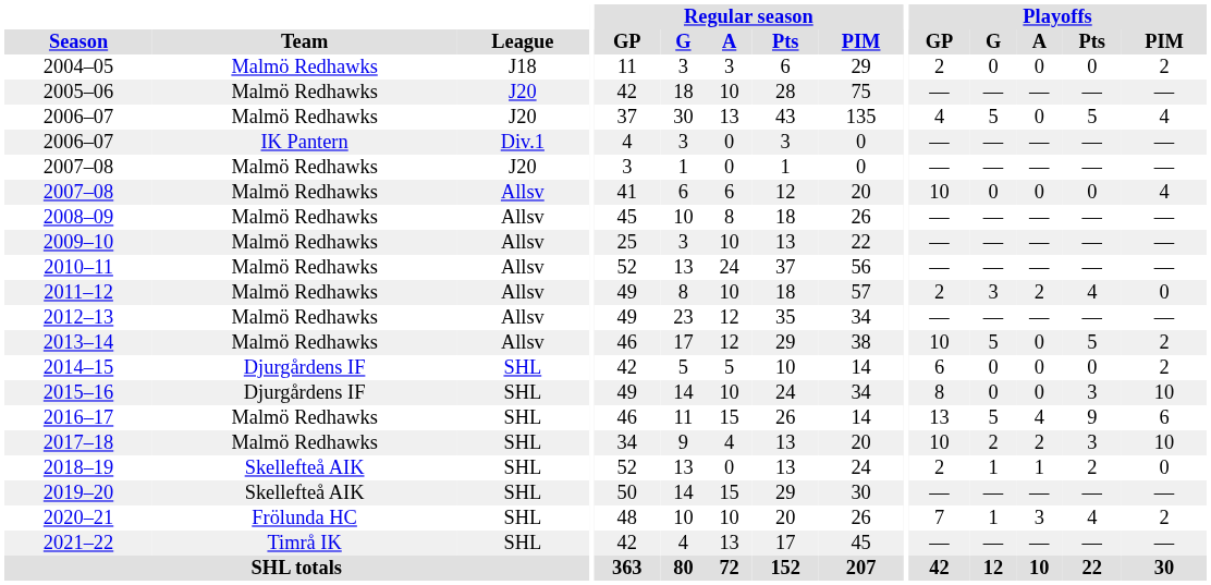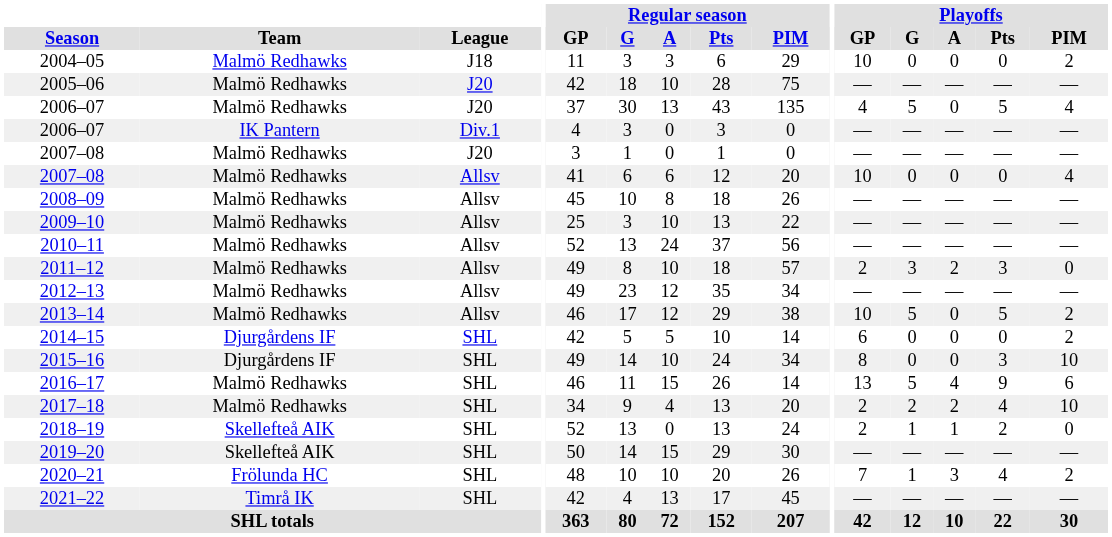 <table border="0" cellpadding="1" cellspacing="0" style="text-align:center; width:60em">
 <tr bgcolor="#e0e0e0">
 <th colspan="3" bgcolor="#ffffff"></th>
 <th rowspan="99" bgcolor="#ffffff"></th>
 <th colspan="5"><a href='#'>Regular season</a></th>
 <th rowspan="99" bgcolor="#ffffff"></th>
 <th colspan="5"><a href='#'>Playoffs</a></th>
 </tr>
 <tr bgcolor="#e0e0e0">
 <th><a href='#'>Season</a></th>
 <th>Team</th>
 <th>League</th>
 <th>GP</th>
 <th><a href='#'>G</a></th>
 <th><a href='#'>A</a></th>
 <th><a href='#'>Pts</a></th>
 <th><a href='#'>PIM</a></th>
 <th>GP</th>
 <th>G</th>
 <th>A</th>
 <th>Pts</th>
 <th>PIM</th>
 </tr>
 <tr>
 <td>2004–05</td>
 <td><a href='#'>Malmö Redhawks</a></td>
 <td>J18</td>
 <td>11</td>
 <td>3</td>
 <td>3</td>
 <td>6</td>
 <td>29</td>
-<td>2</td>
+<td>10</td>
 <td>0</td>
 <td>0</td>
 <td>0</td>
 <td>2</td>
 </tr>
 <tr bgcolor="#f0f0f0">
 <td>2005–06</td>
 <td>Malmö Redhawks</td>
 <td><a href='#'>J20</a></td>
 <td>42</td>
 <td>18</td>
 <td>10</td>
 <td>28</td>
 <td>75</td>
 <td>—</td>
 <td>—</td>
 <td>—</td>
 <td>—</td>
 <td>—</td>
 </tr>
 <tr>
 <td>2006–07</td>
 <td>Malmö Redhawks</td>
 <td>J20</td>
 <td>37</td>
 <td>30</td>
 <td>13</td>
 <td>43</td>
 <td>135</td>
 <td>4</td>
 <td>5</td>
 <td>0</td>
 <td>5</td>
 <td>4</td>
 </tr>
 <tr bgcolor="#f0f0f0">
 <td>2006–07</td>
 <td><a href='#'>IK Pantern</a></td>
 <td><a href='#'>Div.1</a></td>
 <td>4</td>
 <td>3</td>
 <td>0</td>
 <td>3</td>
 <td>0</td>
 <td>—</td>
 <td>—</td>
 <td>—</td>
 <td>—</td>
 <td>—</td>
 </tr>
 <tr>
 <td>2007–08</td>
 <td>Malmö Redhawks</td>
 <td>J20</td>
 <td>3</td>
 <td>1</td>
 <td>0</td>
 <td>1</td>
 <td>0</td>
 <td>—</td>
 <td>—</td>
 <td>—</td>
 <td>—</td>
 <td>—</td>
 </tr>
 <tr bgcolor = "#f0f0f0">
 <td><a href='#'>2007–08</a></td>
 <td>Malmö Redhawks</td>
 <td><a href='#'>Allsv</a></td>
 <td>41</td>
 <td>6</td>
 <td>6</td>
 <td>12</td>
 <td>20</td>
 <td>10</td>
 <td>0</td>
 <td>0</td>
 <td>0</td>
 <td>4</td>
 </tr>
 <tr>
 <td><a href='#'>2008–09</a></td>
 <td>Malmö Redhawks</td>
 <td>Allsv</td>
 <td>45</td>
 <td>10</td>
 <td>8</td>
 <td>18</td>
 <td>26</td>
 <td>—</td>
 <td>—</td>
 <td>—</td>
 <td>—</td>
 <td>—</td>
 </tr>
 <tr bgcolor="#f0f0f0">
 <td><a href='#'>2009–10</a></td>
 <td>Malmö Redhawks</td>
 <td>Allsv</td>
 <td>25</td>
 <td>3</td>
 <td>10</td>
 <td>13</td>
 <td>22</td>
 <td>—</td>
 <td>—</td>
 <td>—</td>
 <td>—</td>
 <td>—</td>
 </tr>
 <tr>
 <td><a href='#'>2010–11</a></td>
 <td>Malmö Redhawks</td>
 <td>Allsv</td>
 <td>52</td>
 <td>13</td>
 <td>24</td>
 <td>37</td>
 <td>56</td>
 <td>—</td>
 <td>—</td>
 <td>—</td>
 <td>—</td>
 <td>—</td>
 </tr>
 <tr bgcolor="#f0f0f0">
 <td><a href='#'>2011–12</a></td>
 <td>Malmö Redhawks</td>
 <td>Allsv</td>
 <td>49</td>
 <td>8</td>
 <td>10</td>
 <td>18</td>
 <td>57</td>
 <td>2</td>
 <td>3</td>
 <td>2</td>
-<td>4</td>
+<td>3</td>
 <td>0</td>
 </tr>
 <tr>
 <td><a href='#'>2012–13</a></td>
 <td>Malmö Redhawks</td>
 <td>Allsv</td>
 <td>49</td>
 <td>23</td>
 <td>12</td>
 <td>35</td>
 <td>34</td>
 <td>—</td>
 <td>—</td>
 <td>—</td>
 <td>—</td>
 <td>—</td>
 </tr>
 <tr bgcolor="#f0f0f0">
 <td><a href='#'>2013–14</a></td>
 <td>Malmö Redhawks</td>
 <td>Allsv</td>
 <td>46</td>
 <td>17</td>
 <td>12</td>
 <td>29</td>
 <td>38</td>
 <td>10</td>
 <td>5</td>
 <td>0</td>
 <td>5</td>
 <td>2</td>
 </tr>
 <tr>
 <td><a href='#'>2014–15</a></td>
 <td><a href='#'>Djurgårdens IF</a></td>
 <td><a href='#'>SHL</a></td>
 <td>42</td>
 <td>5</td>
 <td>5</td>
 <td>10</td>
 <td>14</td>
 <td>6</td>
 <td>0</td>
 <td>0</td>
 <td>0</td>
 <td>2</td>
 </tr>
 <tr bgcolor="#f0f0f0">
 <td><a href='#'>2015–16</a></td>
 <td>Djurgårdens IF</td>
 <td>SHL</td>
 <td>49</td>
 <td>14</td>
 <td>10</td>
 <td>24</td>
 <td>34</td>
 <td>8</td>
 <td>0</td>
 <td>0</td>
 <td>3</td>
 <td>10</td>
 </tr>
 <tr>
 <td><a href='#'>2016–17</a></td>
 <td>Malmö Redhawks</td>
 <td>SHL</td>
 <td>46</td>
 <td>11</td>
 <td>15</td>
 <td>26</td>
 <td>14</td>
 <td>13</td>
 <td>5</td>
 <td>4</td>
 <td>9</td>
 <td>6</td>
 </tr>
 <tr bgcolor="#f0f0f0">
 <td><a href='#'>2017–18</a></td>
 <td>Malmö Redhawks</td>
 <td>SHL</td>
 <td>34</td>
 <td>9</td>
 <td>4</td>
 <td>13</td>
 <td>20</td>
-<td>10</td>
 <td>2</td>
 <td>2</td>
-<td>3</td>
+<td>2</td>
+<td>4</td>
 <td>10</td>
 </tr>
 <tr>
 <td><a href='#'>2018–19</a></td>
 <td><a href='#'>Skellefteå AIK</a></td>
 <td>SHL</td>
 <td>52</td>
 <td>13</td>
 <td>0</td>
 <td>13</td>
 <td>24</td>
 <td>2</td>
 <td>1</td>
 <td>1</td>
 <td>2</td>
 <td>0</td>
 </tr>
 <tr bgcolor="#f0f0f0">
 <td><a href='#'>2019–20</a></td>
 <td>Skellefteå AIK</td>
 <td>SHL</td>
 <td>50</td>
 <td>14</td>
 <td>15</td>
 <td>29</td>
 <td>30</td>
 <td>—</td>
 <td>—</td>
 <td>—</td>
 <td>—</td>
 <td>—</td>
 </tr>
 <tr>
 <td><a href='#'>2020–21</a></td>
 <td><a href='#'>Frölunda HC</a></td>
 <td>SHL</td>
 <td>48</td>
 <td>10</td>
 <td>10</td>
 <td>20</td>
 <td>26</td>
 <td>7</td>
 <td>1</td>
 <td>3</td>
 <td>4</td>
 <td>2</td>
 </tr>
 <tr bgcolor="#f0f0f0">
 <td><a href='#'>2021–22</a></td>
 <td><a href='#'>Timrå IK</a></td>
 <td>SHL</td>
 <td>42</td>
 <td>4</td>
 <td>13</td>
 <td>17</td>
 <td>45</td>
 <td>—</td>
 <td>—</td>
 <td>—</td>
 <td>—</td>
 <td>—</td>
 </tr>
 <tr bgcolor="#e0e0e0">
 <th colspan="3">SHL totals</th>
 <th>363</th>
 <th>80</th>
 <th>72</th>
 <th>152</th>
 <th>207</th>
 <th>42</th>
 <th>12</th>
 <th>10</th>
 <th>22</th>
 <th>30</th>
 </tr>
 </table>
